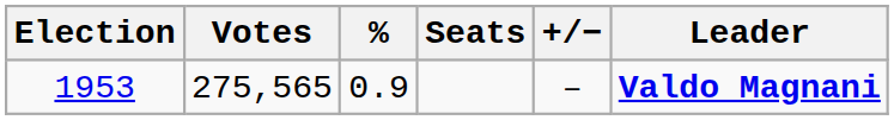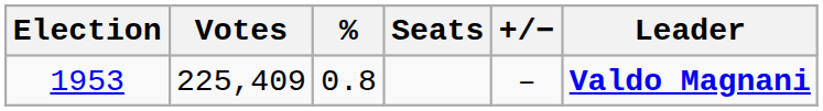 <table class=wikitable style=text-align:center>
 <tr>
 <th>Election</th>
 <th>Votes</th>
 <th>%</th>
 <th>Seats</th>
 <th>+/−</th>
 <th>Leader</th>
 </tr>
 <tr>
 <td><a href='#'>1953</a></td>
-<td>275,565</td>
-<td>0.9</td>
+<td>225,409</td>
+<td>0.8</td>
 <td></td>
 <td>–</td>
 <td><strong><a href='#'>Valdo Magnani</a></strong></td>
 </tr>
 </table>
